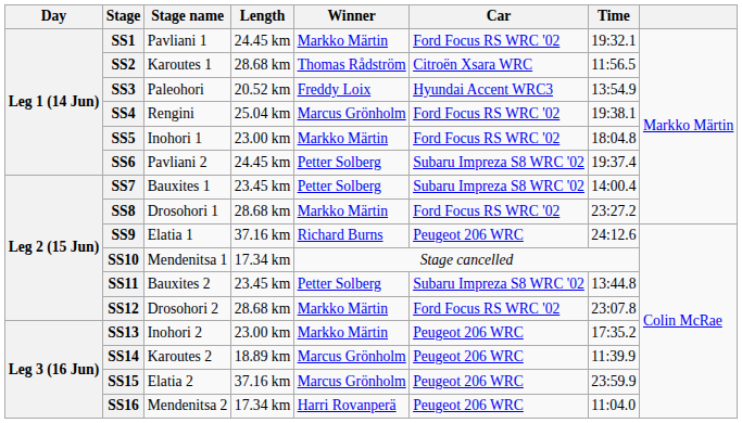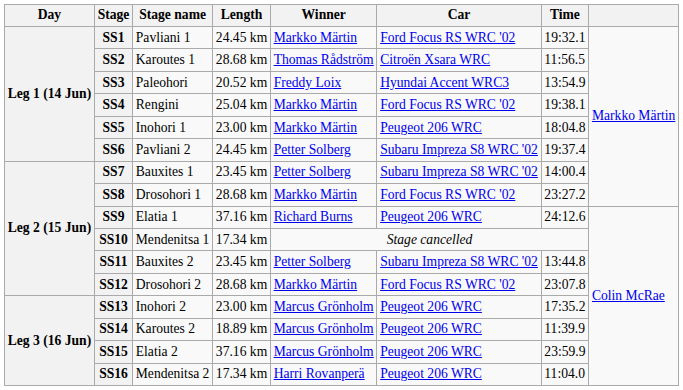 <table class="wikitable" style="font-size: 85%;">
 <tr>
 <th>Day</th>
 <th>Stage</th>
 <th>Stage name</th>
 <th>Length</th>
 <th>Winner</th>
 <th>Car</th>
 <th>Time</th>
 <th></th>
 </tr>
 <tr>
 <th rowspan="6">Leg 1 (14 Jun)</th>
 <th>SS1</th>
 <td>Pavliani 1</td>
 <td align="center">24.45 km</td>
 <td> <a href='#'>Markko Märtin</a></td>
 <td><a href='#'>Ford Focus RS WRC '02</a></td>
 <td>19:32.1</td>
 <td rowspan="8"> <a href='#'>Markko Märtin</a></td>
 </tr>
 <tr>
 <th>SS2</th>
 <td>Karoutes 1</td>
 <td align="center">28.68 km</td>
 <td> <a href='#'>Thomas Rådström</a></td>
 <td><a href='#'>Citroën Xsara WRC</a></td>
 <td>11:56.5</td>
 </tr>
 <tr>
 <th>SS3</th>
 <td>Paleohori</td>
 <td align="center">20.52 km</td>
 <td> <a href='#'>Freddy Loix</a></td>
 <td><a href='#'>Hyundai Accent WRC3</a></td>
 <td>13:54.9</td>
 </tr>
 <tr>
 <th>SS4</th>
 <td>Rengini</td>
 <td align="center">25.04 km</td>
-<td> <a href='#'>Marcus Grönholm</a></td>
+<td> <a href='#'>Markko Märtin</a></td>
 <td><a href='#'>Ford Focus RS WRC '02</a></td>
 <td>19:38.1</td>
 </tr>
 <tr>
 <th>SS5</th>
 <td>Inohori 1</td>
 <td align="center">23.00 km</td>
 <td> <a href='#'>Markko Märtin</a></td>
-<td><a href='#'>Ford Focus RS WRC '02</a></td>
+<td><a href='#'>Peugeot 206 WRC</a></td>
 <td>18:04.8</td>
 </tr>
 <tr>
 <th>SS6</th>
 <td>Pavliani 2</td>
 <td align="center">24.45 km</td>
 <td> <a href='#'>Petter Solberg</a></td>
 <td><a href='#'>Subaru Impreza S8 WRC '02</a></td>
 <td>19:37.4</td>
 </tr>
 <tr>
 <th rowspan="6">Leg 2 (15 Jun)</th>
 <th>SS7</th>
 <td>Bauxites 1</td>
 <td align="center">23.45 km</td>
 <td> <a href='#'>Petter Solberg</a></td>
 <td><a href='#'>Subaru Impreza S8 WRC '02</a></td>
 <td>14:00.4</td>
 </tr>
 <tr>
 <th>SS8</th>
 <td>Drosohori 1</td>
 <td align="center">28.68 km</td>
 <td> <a href='#'>Markko Märtin</a></td>
 <td><a href='#'>Ford Focus RS WRC '02</a></td>
 <td>23:27.2</td>
 </tr>
 <tr>
 <th>SS9</th>
 <td>Elatia 1</td>
 <td align="center">37.16 km</td>
 <td> <a href='#'>Richard Burns</a></td>
 <td><a href='#'>Peugeot 206 WRC</a></td>
 <td>24:12.6</td>
 <td rowspan="8"> <a href='#'>Colin McRae</a></td>
 </tr>
 <tr>
 <th>SS10</th>
 <td>Mendenitsa 1</td>
 <td align="center">17.34 km</td>
 <td colspan="3" align="center"><em>Stage cancelled</em></td>
 </tr>
 <tr>
 <th>SS11</th>
 <td>Bauxites 2</td>
 <td align="center">23.45 km</td>
 <td> <a href='#'>Petter Solberg</a></td>
 <td><a href='#'>Subaru Impreza S8 WRC '02</a></td>
 <td>13:44.8</td>
 </tr>
 <tr>
 <th>SS12</th>
 <td>Drosohori 2</td>
 <td align="center">28.68 km</td>
 <td> <a href='#'>Markko Märtin</a></td>
 <td><a href='#'>Ford Focus RS WRC '02</a></td>
 <td>23:07.8</td>
 </tr>
 <tr>
 <th rowspan="4">Leg 3 (16 Jun)</th>
 <th>SS13</th>
 <td>Inohori 2</td>
 <td align="center">23.00 km</td>
-<td> <a href='#'>Markko Märtin</a></td>
+<td> <a href='#'>Marcus Grönholm</a></td>
 <td><a href='#'>Peugeot 206 WRC</a></td>
 <td>17:35.2</td>
 </tr>
 <tr>
 <th>SS14</th>
 <td>Karoutes 2</td>
 <td align="center">18.89 km</td>
 <td> <a href='#'>Marcus Grönholm</a></td>
 <td><a href='#'>Peugeot 206 WRC</a></td>
 <td>11:39.9</td>
 </tr>
 <tr>
 <th>SS15</th>
 <td>Elatia 2</td>
 <td align="center">37.16 km</td>
 <td> <a href='#'>Marcus Grönholm</a></td>
 <td><a href='#'>Peugeot 206 WRC</a></td>
 <td>23:59.9</td>
 </tr>
 <tr>
 <th>SS16</th>
 <td>Mendenitsa 2</td>
 <td align="center">17.34 km</td>
 <td> <a href='#'>Harri Rovanperä</a></td>
 <td><a href='#'>Peugeot 206 WRC</a></td>
 <td>11:04.0</td>
 </tr>
 <tr>
 </tr>
 </table>
